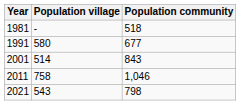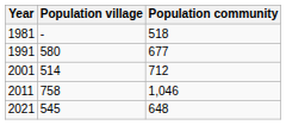 <table class="wikitable">
 <tr>
 <th>Year</th>
 <th>Population village</th>
 <th>Population community</th>
 </tr>
 <tr>
 <td>1981</td>
 <td>-</td>
 <td>518</td>
 </tr>
 <tr>
 <td>1991</td>
 <td>580</td>
 <td>677</td>
 </tr>
 <tr>
 <td>2001</td>
 <td>514</td>
-<td>843</td>
+<td>712</td>
 </tr>
 <tr>
 <td>2011</td>
 <td>758</td>
 <td>1,046</td>
 </tr>
 <tr>
 <td>2021</td>
-<td>543</td>
-<td>798</td>
+<td>545</td>
+<td>648</td>
 </tr>
 </table>
